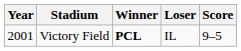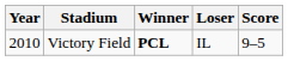 <table class="wikitable sortable">
 <tr>
 <th>Year</th>
 <th>Stadium</th>
 <th>Winner</th>
 <th>Loser</th>
 <th>Score</th>
 </tr>
 <tr>
-<td>2001</td>
+<td>2010</td>
 <td>Victory Field</td>
 <td><strong>PCL</strong></td>
 <td>IL</td>
 <td>9–5</td>
 </tr>
 </table>
